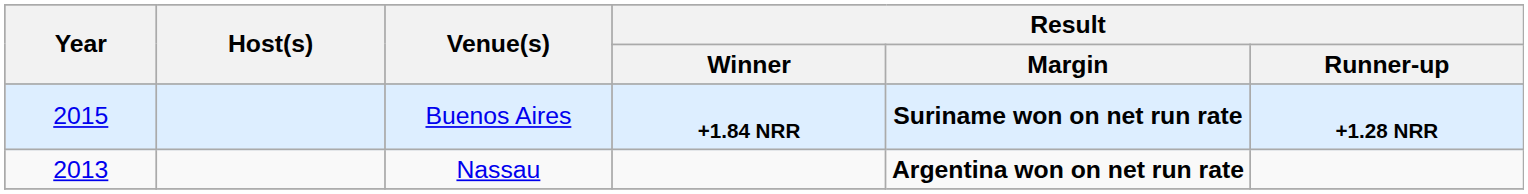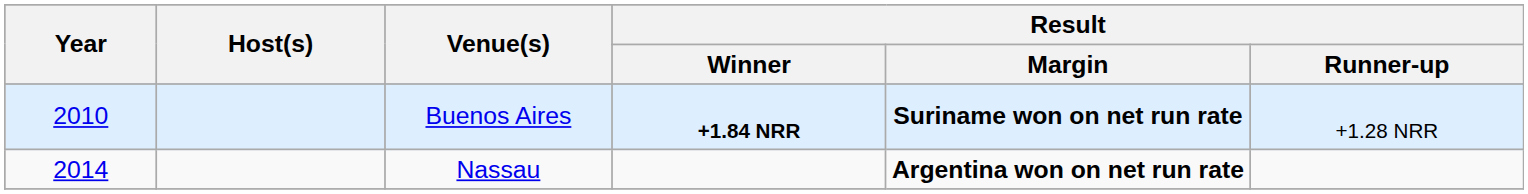 <table class="wikitable" style="font-size:90%; width: 100%; text-align: center;">
 <tr>
 <th rowspan=2 width=10%>Year</th>
 <th rowspan=2 width=15%>Host(s)</th>
 <th rowspan=2 width=15%>Venue(s)</th>
 <th colspan=3>Result</th>
 </tr>
 <tr>
 <th width=18%>Winner</th>
 <th width=24%>Margin</th>
 <th width=18%>Runner-up</th>
 </tr>
 <tr style="background:#ddeeff">
-<td><a href='#'>2015</a></td>
+<td><a href='#'>2010</a></td>
 <td></td>
 <td><a href='#'>Buenos Aires</a></td>
 <td><strong><br><small>+1.84 NRR</small></strong></td>
 <td><strong>Suriname won on net run rate</strong><br></td>
-<td><strong><br><small>+1.28 NRR</small></strong></td>
+<td><br><small>+1.28 NRR</small></td>
 </tr>
 <tr>
-<td><a href='#'>2013</a></td>
+<td><a href='#'>2014</a></td>
 <td></td>
 <td><a href='#'>Nassau</a></td>
 <td><br><small></small></td>
 <td><strong>Argentina won on net run rate</strong><br></td>
 <td><br><small></small></td>
 </tr>
 </table>
